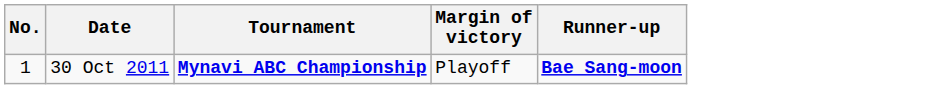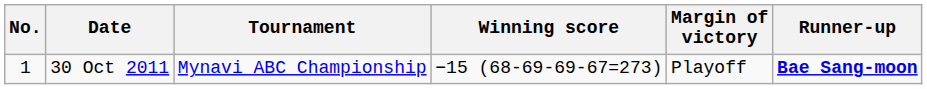 <table class="wikitable" style="font-size:95%;">
 <tr>
 <th>No.</th>
 <th>Date</th>
 <th>Tournament</th>
+<th>Winning score</th>
 <th>Margin of<br>victory</th>
 <th>Runner-up</th>
 </tr>
 <tr>
 <td align=center>1</td>
 <td align=right>30 Oct <a href='#'>2011</a></td>
-<td><strong><a href='#'>Mynavi ABC Championship</a></strong></td>
+<td><a href='#'>Mynavi ABC Championship</a></td>
+<td>−15 (68-69-69-67=273)</td>
 <td>Playoff</td>
 <td><strong> <a href='#'>Bae Sang-moon</a></strong></td>
 </tr>
 </table>
